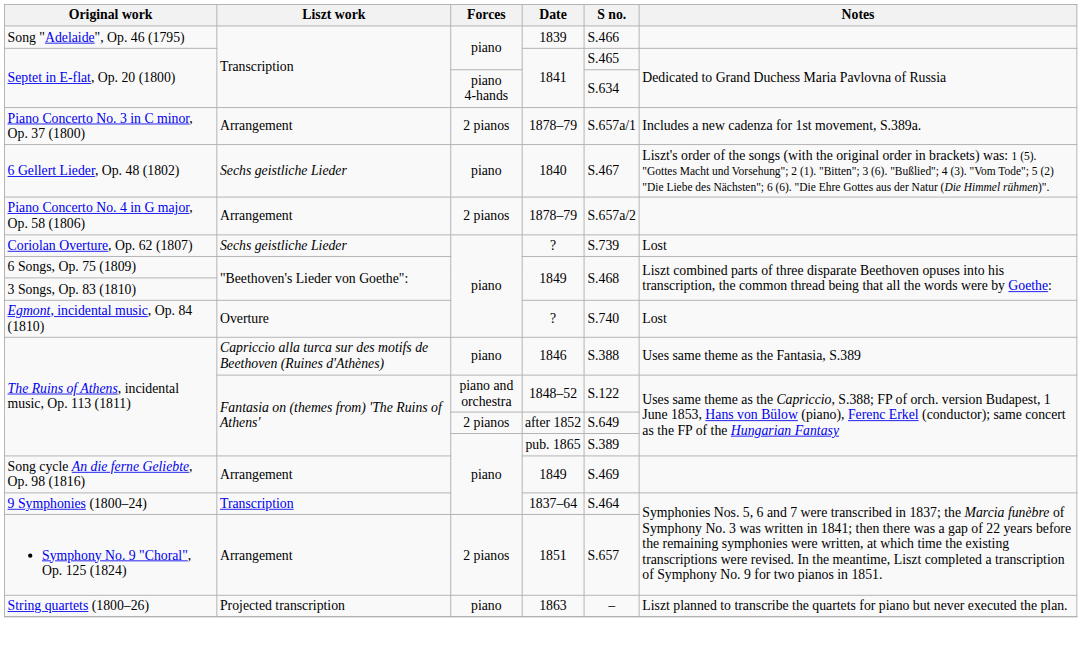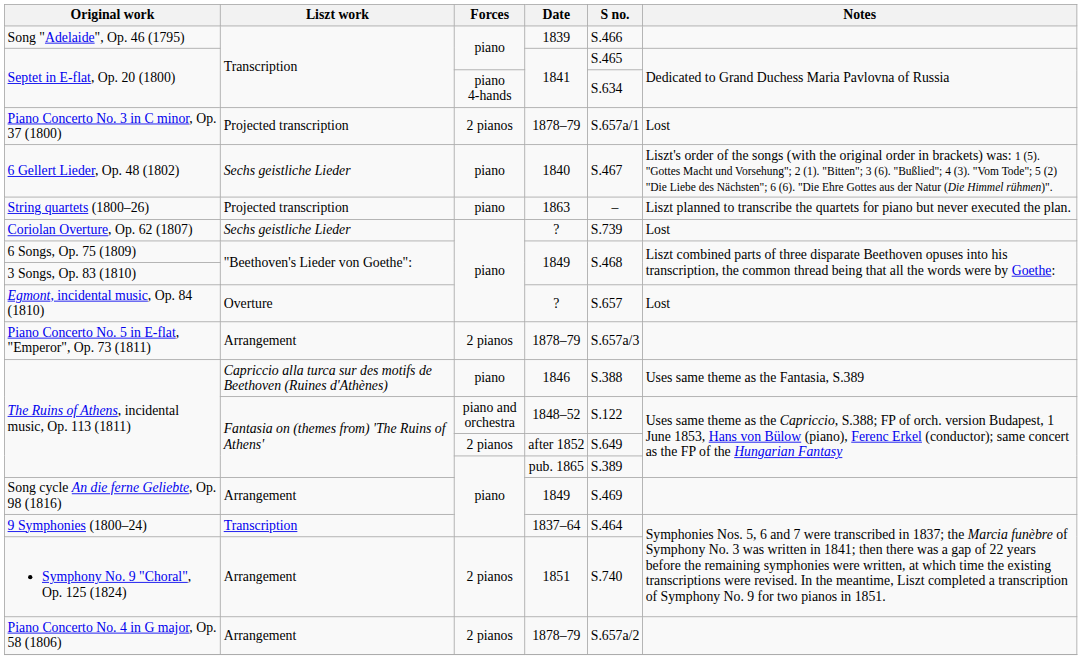 <table class="wikitable">
 <tr>
 <th>Original work</th>
 <th>Liszt work</th>
 <th>Forces</th>
 <th>Date</th>
 <th>S no.</th>
 <th>Notes</th>
 </tr>
 <tr>
 <td>Song "<a href='#'>Adelaide</a>", Op. 46 (1795)</td>
 <td rowspan=3>Transcription</td>
 <td rowspan=2 style="text-align: center">piano</td>
 <td style="text-align: center">1839</td>
 <td>S.466</td>
 <td></td>
 </tr>
 <tr>
 <td rowspan=2><a href='#'>Septet in E-flat</a>, Op. 20 (1800)</td>
 <td rowspan=2 style="text-align: center">1841</td>
 <td>S.465</td>
 <td rowspan=2>Dedicated to Grand Duchess Maria Pavlovna of Russia</td>
 </tr>
 <tr>
 <td style="text-align: center">piano 4‑hands</td>
 <td>S.634</td>
 </tr>
 <tr>
 <td><a href='#'>Piano Concerto No. 3 in C minor</a>, Op. 37 (1800)</td>
-<td>Arrangement</td>
+<td>Projected transcription</td>
 <td style="text-align: center">2 pianos</td>
 <td style="text-align: center">1878–79</td>
 <td>S.657a/1</td>
-<td>Includes a new cadenza for 1st movement, S.389a.</td>
+<td>Lost</td>
 </tr>
 <tr>
 <td><a href='#'>6 Gellert Lieder</a>, Op. 48 (1802)</td>
 <td><em>Sechs geistliche Lieder</em></td>
 <td style="text-align: center">piano</td>
 <td style="text-align: center">1840</td>
 <td>S.467</td>
 <td>Liszt's order of the songs (with the original order in brackets) was: <small>1 (5). "Gottes Macht und Vorsehung"; 2 (1). "Bitten"; 3 (6). "Bußlied"; 4 (3). "Vom Tode"; 5 (2) "Die Liebe des Nächsten"; 6 (6). "Die Ehre Gottes aus der Natur (<em>Die Himmel rühmen</em>)".</small></td>
 </tr>
 <tr>
-<td><a href='#'>Piano Concerto No. 4 in G major</a>, Op. 58 (1806)</td>
-<td>Arrangement</td>
-<td style="text-align: center">2 pianos</td>
-<td style="text-align: center">1878–79</td>
-<td>S.657a/2</td>
-<td></td>
+<td><a href='#'>String quartets</a> (1800–26)</td>
+<td>Projected transcription</td>
+<td style="text-align: center">piano</td>
+<td style="text-align: center">1863</td>
+<td style="text-align: center">–</td>
+<td>Liszt planned to transcribe the quartets for piano but never executed the plan.</td>
 </tr>
 <tr>
 <td><a href='#'>Coriolan Overture</a>, Op. 62 (1807)</td>
 <td><em>Sechs geistliche Lieder</em></td>
 <td rowspan=5 style="text-align: center">piano</td>
 <td style="text-align: center">?</td>
 <td>S.739</td>
 <td>Lost</td>
 </tr>
 <tr>
 <td>6 Songs, Op. 75 (1809)</td>
 <td rowspan=3>"Beethoven's Lieder von Goethe":<br></td>
 <td rowspan=3 style="text-align: center">1849</td>
 <td rowspan=3>S.468</td>
 <td rowspan=3>Liszt combined parts of three disparate Beethoven opuses into his transcription, the common thread being that all the words were by <a href='#'>Goethe</a>:<br></td>
 </tr>
 <tr>
 <td>3 Songs, Op. 83 (1810)</td>
 </tr>
 <tr>
 <td rowspan=2><a href='#'><em>Egmont</em>, incidental music</a>, Op. 84 (1810)</td>
 </tr>
 <tr>
 <td>Overture</td>
 <td style="text-align: center">?</td>
-<td>S.740</td>
+<td>S.657</td>
 <td>Lost</td>
+</tr>
+<tr>
+<td><a href='#'>Piano Concerto No. 5 in E-flat</a>, "Emperor", Op. 73 (1811)</td>
+<td>Arrangement</td>
+<td style="text-align: center">2 pianos</td>
+<td style="text-align: center">1878–79</td>
+<td>S.657a/3</td>
+<td></td>
 </tr>
 <tr>
 <td rowspan=4><em><a href='#'>The Ruins of Athens</a></em>, incidental music, Op. 113 (1811)</td>
 <td><em>Capriccio alla turca sur des motifs de Beethoven (Ruines d'Athènes)</em></td>
 <td style="text-align: center">piano</td>
 <td style="text-align: center">1846</td>
 <td>S.388</td>
 <td>Uses same theme as the Fantasia, S.389</td>
 </tr>
 <tr>
 <td rowspan=3><em>Fantasia on (themes from) 'The Ruins of Athens' </em></td>
 <td style="text-align: center">piano and orchestra</td>
 <td style="text-align: center">1848–52</td>
 <td>S.122</td>
 <td rowspan=3>Uses same theme as the <em>Capriccio</em>, S.388; FP of orch. version Budapest, 1 June 1853, <a href='#'>Hans von Bülow</a> (piano), <a href='#'>Ferenc Erkel</a> (conductor); same concert as the FP of the <a href='#'><em>Hungarian Fantasy</em></a></td>
 </tr>
 <tr>
 <td style="text-align: center">2 pianos</td>
 <td style="text-align: center">after 1852</td>
 <td>S.649</td>
 </tr>
 <tr>
 <td rowspan=3 style="text-align: center">piano</td>
 <td style="text-align: center">pub. 1865</td>
 <td>S.389</td>
 </tr>
 <tr>
 <td>Song cycle <em><a href='#'>An die ferne Geliebte</a></em>, Op. 98 (1816)</td>
 <td>Arrangement</td>
 <td style="text-align: center">1849</td>
 <td>S.469</td>
 <td></td>
 </tr>
 <tr>
 <td><a href='#'>9 Symphonies</a> (1800–24)</td>
 <td><a href='#'>Transcription</a></td>
 <td style="text-align: center">1837–64</td>
 <td>S.464</td>
 <td rowspan=2>Symphonies Nos. 5, 6 and 7 were transcribed in 1837; the <em>Marcia funèbre</em> of Symphony No. 3 was written in 1841; then there was a gap of 22 years before the remaining symphonies were written, at which time the existing transcriptions were revised. In the meantime, Liszt completed a transcription of Symphony No. 9 for two pianos in 1851.</td>
 </tr>
 <tr>
 <td><br><ul><li><a href='#'>Symphony No. 9 "Choral"</a>, Op. 125 (1824)</li></ul></td>
 <td>Arrangement</td>
 <td style="text-align: center">2 pianos</td>
 <td style="text-align: center">1851</td>
-<td>S.657</td>
+<td>S.740</td>
 </tr>
 <tr>
-<td><a href='#'>String quartets</a> (1800–26)</td>
-<td>Projected transcription</td>
-<td style="text-align: center">piano</td>
-<td style="text-align: center">1863</td>
-<td style="text-align: center">–</td>
-<td>Liszt planned to transcribe the quartets for piano but never executed the plan.</td>
+<td><a href='#'>Piano Concerto No. 4 in G major</a>, Op. 58 (1806)</td>
+<td>Arrangement</td>
+<td style="text-align: center">2 pianos</td>
+<td style="text-align: center">1878–79</td>
+<td>S.657a/2</td>
+<td></td>
 </tr>
 <tr>
 </tr>
 </table>
